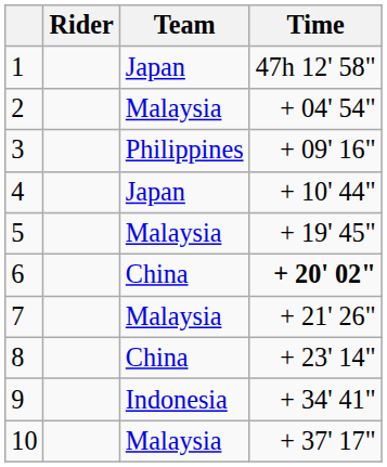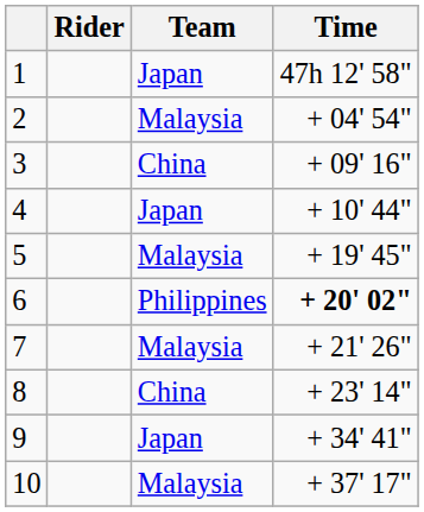 <table class="wikitable">
 <tr>
 <th></th>
 <th>Rider</th>
 <th>Team</th>
 <th>Time</th>
 </tr>
 <tr>
 <td>1</td>
 <td></td>
 <td><a href='#'>Japan</a></td>
 <td align=right>47h 12' 58"</td>
 </tr>
 <tr>
 <td>2</td>
 <td></td>
 <td><a href='#'>Malaysia</a></td>
 <td align=right>+ 04' 54"</td>
 </tr>
 <tr>
 <td>3</td>
 <td></td>
-<td><a href='#'>Philippines</a></td>
+<td><a href='#'>China</a></td>
 <td align=right>+ 09' 16"</td>
 </tr>
 <tr>
 <td>4</td>
 <td></td>
 <td><a href='#'>Japan</a></td>
 <td align=right>+ 10' 44"</td>
 </tr>
 <tr>
 <td>5</td>
 <td></td>
 <td><a href='#'>Malaysia</a></td>
 <td align=right>+ 19' 45"</td>
 </tr>
 <tr>
 <td>6</td>
 <td></td>
-<td><a href='#'>China</a></td>
+<td><a href='#'>Philippines</a></td>
 <td align=right><strong>+ 20' 02"</strong></td>
 </tr>
 <tr>
 <td>7</td>
 <td></td>
 <td><a href='#'>Malaysia</a></td>
 <td align=right>+ 21' 26"</td>
 </tr>
 <tr>
 <td>8</td>
 <td></td>
 <td><a href='#'>China</a></td>
 <td align=right>+ 23' 14"</td>
 </tr>
 <tr>
 <td>9</td>
 <td></td>
-<td><a href='#'>Indonesia</a></td>
+<td><a href='#'>Japan</a></td>
 <td align=right>+ 34' 41"</td>
 </tr>
 <tr>
 <td>10</td>
 <td></td>
 <td><a href='#'>Malaysia</a></td>
 <td align=right>+ 37' 17"</td>
 </tr>
 </table>
